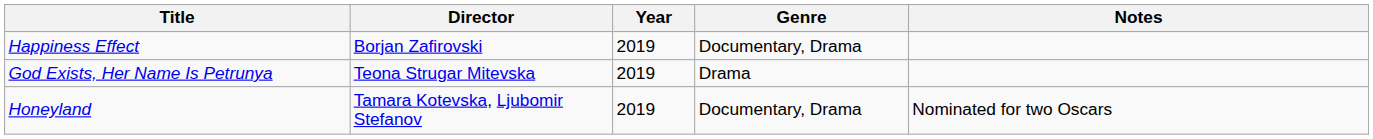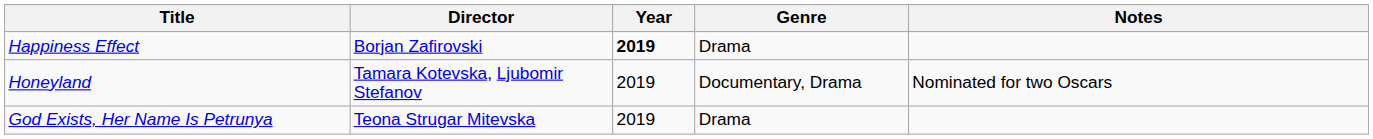 <table class="wikitable" width= "100%">
 <tr>
 <th width=21%>Title</th>
 <th width=16%>Director</th>
 <th width=5%>Year</th>
 <th width=13%>Genre</th>
 <th width=28%>Notes</th>
 </tr>
 <tr>
 <td><em><a href='#'>Happiness Effect</a></em></td>
 <td><a href='#'>Borjan Zafirovski</a></td>
-<td>2019</td>
-<td>Documentary, Drama</td>
-<td></td>
-</tr>
-<tr>
-<td><em><a href='#'>God Exists, Her Name Is Petrunya</a></em></td>
-<td><a href='#'>Teona Strugar Mitevska</a></td>
-<td>2019</td>
+<td><strong>2019</strong></td>
 <td>Drama</td>
 <td></td>
 </tr>
 <tr>
 <td><em><a href='#'>Honeyland</a></em></td>
 <td><a href='#'>Tamara Kotevska</a>, <a href='#'>Ljubomir Stefanov</a></td>
 <td>2019</td>
 <td>Documentary, Drama</td>
 <td>Nominated for two Oscars</td>
 </tr>
+<tr>
+<td><em><a href='#'>God Exists, Her Name Is Petrunya</a></em></td>
+<td><a href='#'>Teona Strugar Mitevska</a></td>
+<td>2019</td>
+<td>Drama</td>
+<td></td>
+</tr>
 </table>
